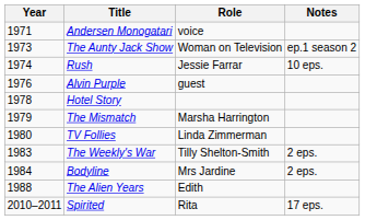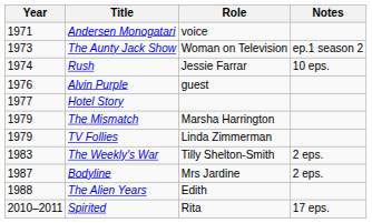 <table class="wikitable sortable">
 <tr>
 <th>Year</th>
 <th>Title</th>
 <th>Role</th>
 <th class="unsortable">Notes</th>
 </tr>
 <tr>
 <td>1971</td>
 <td><em><a href='#'>Andersen Monogatari</a></em></td>
 <td>voice</td>
 <td></td>
 </tr>
 <tr>
 <td>1973</td>
 <td><em><a href='#'>The Aunty Jack Show</a></em></td>
 <td>Woman on Television</td>
 <td>ep.1 season 2</td>
 </tr>
 <tr>
 <td>1974</td>
 <td><em><a href='#'>Rush</a></em></td>
 <td>Jessie Farrar</td>
 <td>10 eps.</td>
 </tr>
 <tr>
 <td>1976</td>
 <td><em><a href='#'>Alvin Purple</a></em></td>
 <td>guest</td>
 <td></td>
 </tr>
 <tr>
-<td>1978</td>
+<td>1977</td>
 <td><em><a href='#'>Hotel Story</a></em></td>
 <td></td>
 <td></td>
 </tr>
 <tr>
 <td>1979</td>
 <td><em><a href='#'>The Mismatch</a></em></td>
 <td>Marsha Harrington</td>
 <td></td>
 </tr>
 <tr>
-<td>1980</td>
+<td>1979</td>
 <td><em><a href='#'>TV Follies</a></em></td>
 <td>Linda Zimmerman</td>
 <td></td>
 </tr>
 <tr>
 <td>1983</td>
 <td><em><a href='#'>The Weekly's War</a></em></td>
 <td>Tilly Shelton-Smith</td>
 <td>2 eps.</td>
 </tr>
 <tr>
-<td>1984</td>
+<td>1987</td>
 <td><em><a href='#'>Bodyline</a></em></td>
 <td>Mrs Jardine</td>
 <td>2 eps.</td>
 </tr>
 <tr>
 <td>1988</td>
 <td><em><a href='#'>The Alien Years</a></em></td>
 <td>Edith</td>
 <td></td>
 </tr>
 <tr>
 <td>2010–2011</td>
 <td><em><a href='#'>Spirited</a></em></td>
 <td>Rita</td>
 <td>17 eps.</td>
 </tr>
 </table>
